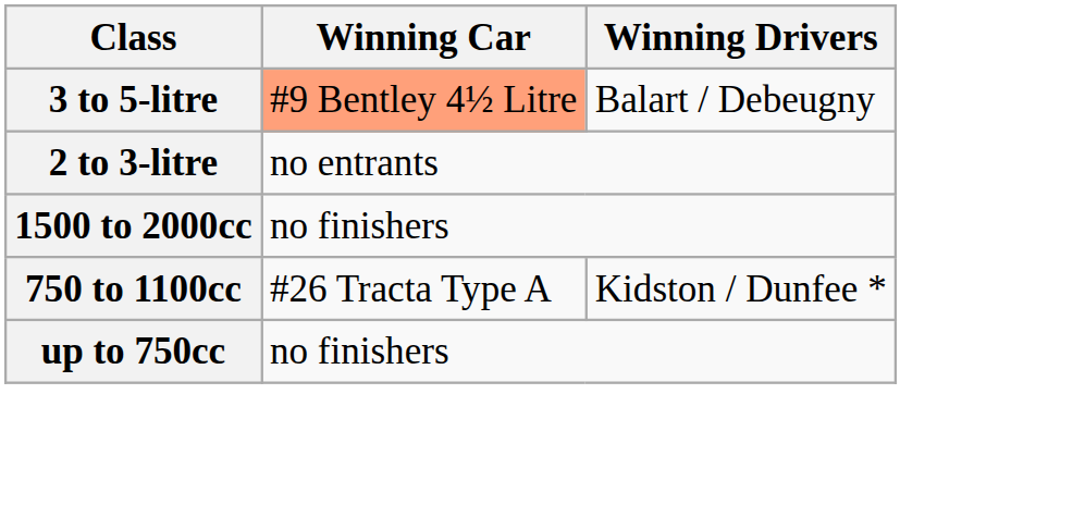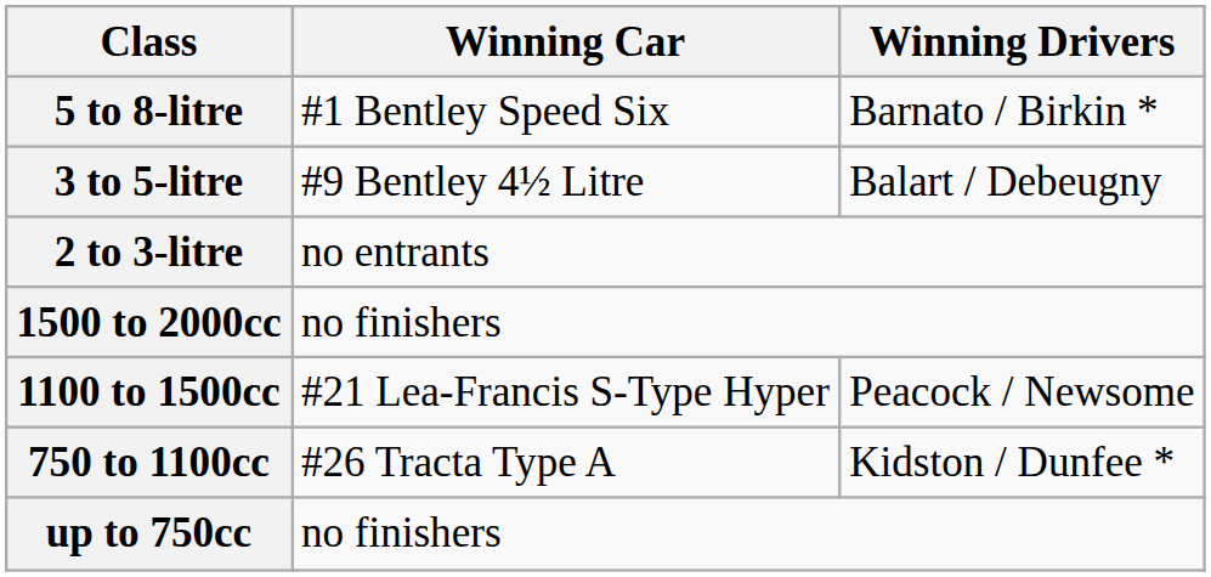 <table class="wikitable" style="font-size: 95%">
 <tr>
 <th>Class</th>
 <th>Winning Car</th>
 <th>Winning Drivers</th>
 </tr>
 <tr>
+<th>5 to 8-litre</th>
+<td>#1 Bentley Speed Six</td>
+<td>Barnato / Birkin *</td>
+</tr>
+<tr>
 <th>3 to 5-litre</th>
-<td style="background: lightsalmon;">#9 Bentley 4½ Litre</td>
+<td>#9 Bentley 4½ Litre</td>
 <td>Balart / Debeugny</td>
 </tr>
 <tr>
 <th>2 to 3-litre</th>
 <td colspan=2>no entrants</td>
 </tr>
 <tr>
 <th>1500 to 2000cc</th>
 <td colspan=2>no finishers</td>
 </tr>
 <tr>
+<th>1100 to 1500cc</th>
+<td>#21 Lea-Francis S-Type Hyper</td>
+<td>Peacock / Newsome</td>
+</tr>
+<tr>
 <th>750 to 1100cc</th>
 <td>#26 Tracta Type A</td>
 <td>Kidston / Dunfee *</td>
 </tr>
 <tr>
 <th>up to 750cc</th>
 <td colspan=2>no finishers</td>
 </tr>
 </table>
